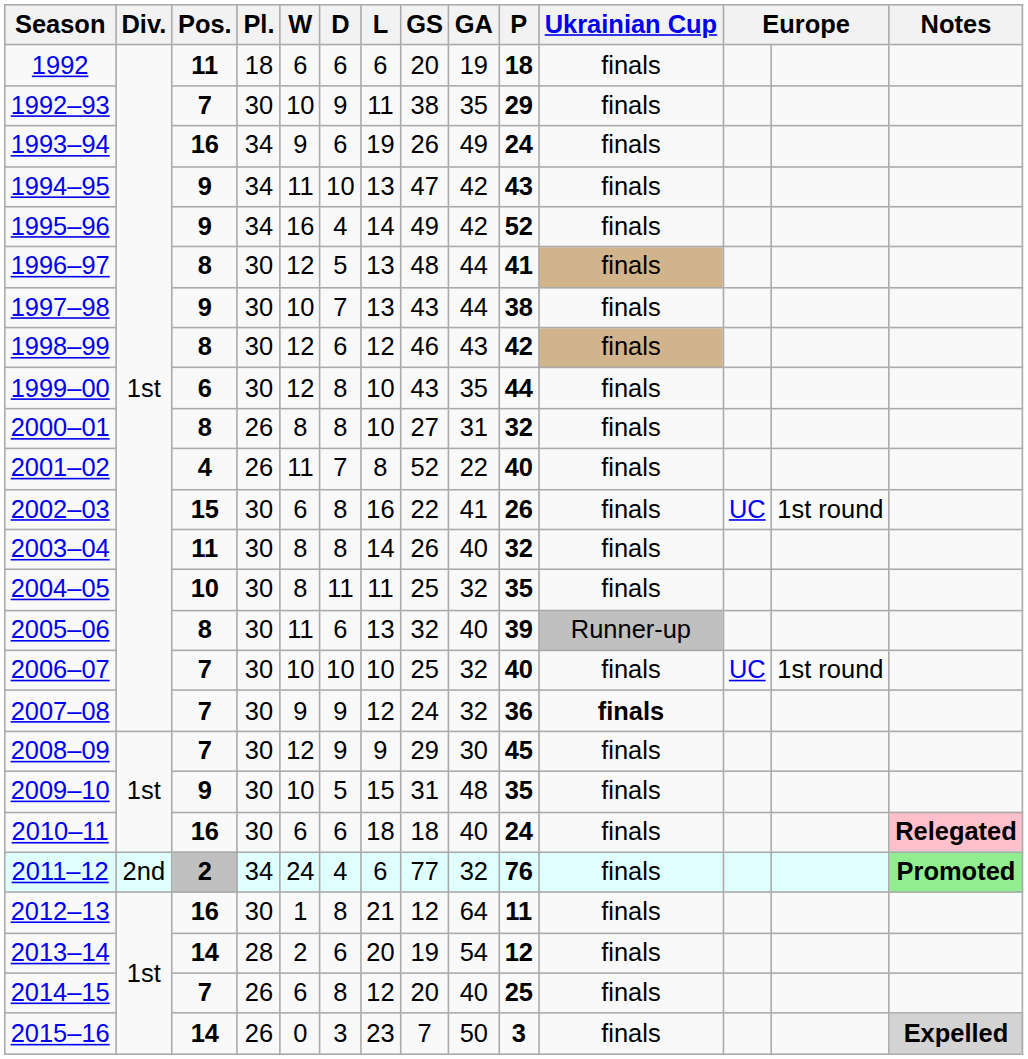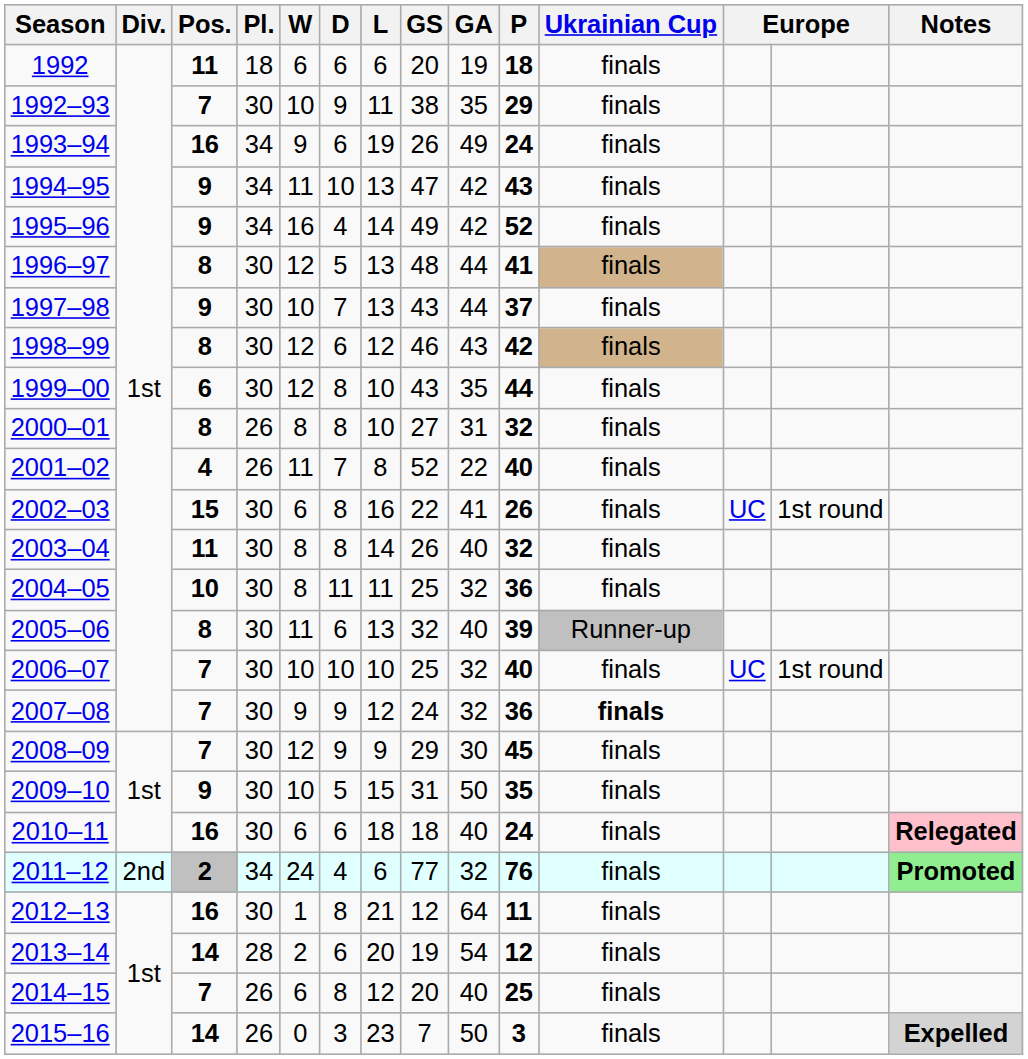 <table class="wikitable">
 <tr>
 <th>Season</th>
 <th>Div.</th>
 <th>Pos.</th>
 <th>Pl.</th>
 <th>W</th>
 <th>D</th>
 <th>L</th>
 <th>GS</th>
 <th>GA</th>
 <th>P</th>
 <th><a href='#'>Ukrainian Cup</a></th>
 <th colspan=2>Europe</th>
 <th>Notes</th>
 </tr>
 <tr>
 <td align=center><a href='#'>1992</a></td>
 <td align=center rowspan=17>1st<br></td>
 <td align=center><strong>11</strong></td>
 <td align=center>18</td>
 <td align=center>6</td>
 <td align=center>6</td>
 <td align=center>6</td>
 <td align=center>20</td>
 <td align=center>19</td>
 <td align=center><strong>18</strong></td>
 <td align=center> finals</td>
 <td align=center></td>
 <td align=center></td>
 <td align=center></td>
 </tr>
 <tr>
 <td align=center><a href='#'>1992–93</a></td>
 <td align=center><strong>7</strong></td>
 <td align=center>30</td>
 <td align=center>10</td>
 <td align=center>9</td>
 <td align=center>11</td>
 <td align=center>38</td>
 <td align=center>35</td>
 <td align=center><strong>29</strong></td>
 <td align=center> finals</td>
 <td align=center></td>
 <td align=center></td>
 <td align=center></td>
 </tr>
 <tr>
 <td align=center><a href='#'>1993–94</a></td>
 <td align=center><strong>16</strong></td>
 <td align=center>34</td>
 <td align=center>9</td>
 <td align=center>6</td>
 <td align=center>19</td>
 <td align=center>26</td>
 <td align=center>49</td>
 <td align=center><strong>24</strong></td>
 <td align=center> finals</td>
 <td align=center></td>
 <td align=center></td>
 <td align=center></td>
 </tr>
 <tr>
 <td align=center><a href='#'>1994–95</a></td>
 <td align=center><strong>9</strong></td>
 <td align=center>34</td>
 <td align=center>11</td>
 <td align=center>10</td>
 <td align=center>13</td>
 <td align=center>47</td>
 <td align=center>42</td>
 <td align=center><strong>43</strong></td>
 <td align=center> finals</td>
 <td align=center></td>
 <td align=center></td>
 <td align=center></td>
 </tr>
 <tr>
 <td align=center><a href='#'>1995–96</a></td>
 <td align=center><strong>9</strong></td>
 <td align=center>34</td>
 <td align=center>16</td>
 <td align=center>4</td>
 <td align=center>14</td>
 <td align=center>49</td>
 <td align=center>42</td>
 <td align=center><strong>52</strong></td>
 <td align=center> finals</td>
 <td align=center></td>
 <td align=center></td>
 <td align=center></td>
 </tr>
 <tr>
 <td align=center><a href='#'>1996–97</a></td>
 <td align=center><strong>8</strong></td>
 <td align=center>30</td>
 <td align=center>12</td>
 <td align=center>5</td>
 <td align=center>13</td>
 <td align=center>48</td>
 <td align=center>44</td>
 <td align=center><strong>41</strong></td>
 <td align=center bgcolor=tan> finals</td>
 <td align=center></td>
 <td align=center></td>
 <td align=center></td>
 </tr>
 <tr>
 <td align=center><a href='#'>1997–98</a></td>
 <td align=center><strong>9</strong></td>
 <td align=center>30</td>
 <td align=center>10</td>
 <td align=center>7</td>
 <td align=center>13</td>
 <td align=center>43</td>
 <td align=center>44</td>
-<td align=center><strong>38</strong></td>
+<td align=center><strong>37</strong></td>
 <td align=center> finals</td>
 <td align=center></td>
 <td align=center></td>
 <td align=center></td>
 </tr>
 <tr>
 <td align=center><a href='#'>1998–99</a></td>
 <td align=center><strong>8</strong></td>
 <td align=center>30</td>
 <td align=center>12</td>
 <td align=center>6</td>
 <td align=center>12</td>
 <td align=center>46</td>
 <td align=center>43</td>
 <td align=center><strong>42</strong></td>
 <td align=center bgcolor=tan> finals</td>
 <td align=center></td>
 <td align=center></td>
 <td align=center></td>
 </tr>
 <tr>
 <td align=center><a href='#'>1999–00</a></td>
 <td align=center><strong>6</strong></td>
 <td align=center>30</td>
 <td align=center>12</td>
 <td align=center>8</td>
 <td align=center>10</td>
 <td align=center>43</td>
 <td align=center>35</td>
 <td align=center><strong>44</strong></td>
 <td align=center> finals</td>
 <td align=center></td>
 <td align=center></td>
 <td align=center></td>
 </tr>
 <tr>
 <td align=center><a href='#'>2000–01</a></td>
 <td align=center><strong>8</strong></td>
 <td align=center>26</td>
 <td align=center>8</td>
 <td align=center>8</td>
 <td align=center>10</td>
 <td align=center>27</td>
 <td align=center>31</td>
 <td align=center><strong>32</strong></td>
 <td align=center> finals</td>
 <td align=center></td>
 <td align=center></td>
 <td align=center></td>
 </tr>
 <tr>
 <td align=center><a href='#'>2001–02</a></td>
 <td align=center><strong>4</strong></td>
 <td align=center>26</td>
 <td align=center>11</td>
 <td align=center>7</td>
 <td align=center>8</td>
 <td align=center>52</td>
 <td align=center>22</td>
 <td align=center><strong>40</strong></td>
 <td align=center> finals</td>
 <td align=center></td>
 <td align=center></td>
 <td align=center></td>
 </tr>
 <tr>
 <td align=center><a href='#'>2002–03</a></td>
 <td align=center><strong>15</strong></td>
 <td align=center>30</td>
 <td align=center>6</td>
 <td align=center>8</td>
 <td align=center>16</td>
 <td align=center>22</td>
 <td align=center>41</td>
 <td align=center><strong>26</strong></td>
 <td align=center> finals</td>
 <td align=center><a href='#'>UC</a></td>
 <td align=center>1st round</td>
 <td align=center></td>
 </tr>
 <tr>
 <td align=center><a href='#'>2003–04</a></td>
 <td align=center><strong>11</strong></td>
 <td align=center>30</td>
 <td align=center>8</td>
 <td align=center>8</td>
 <td align=center>14</td>
 <td align=center>26</td>
 <td align=center>40</td>
 <td align=center><strong>32</strong></td>
 <td align=center> finals</td>
 <td align=center></td>
 <td align=center></td>
 <td align=center></td>
 </tr>
 <tr>
 <td align=center><a href='#'>2004–05</a></td>
 <td align=center><strong>10</strong></td>
 <td align=center>30</td>
 <td align=center>8</td>
 <td align=center>11</td>
 <td align=center>11</td>
 <td align=center>25</td>
 <td align=center>32</td>
-<td align=center><strong>35</strong></td>
+<td align=center><strong>36</strong></td>
 <td align=center> finals</td>
 <td align=center></td>
 <td align=center></td>
 <td align=center></td>
 </tr>
 <tr>
 <td align=center><a href='#'>2005–06</a></td>
 <td align=center><strong>8</strong></td>
 <td align=center>30</td>
 <td align=center>11</td>
 <td align=center>6</td>
 <td align=center>13</td>
 <td align=center>32</td>
 <td align=center>40</td>
 <td align=center><strong>39</strong></td>
 <td align=center bgcolor=silver>Runner-up</td>
 <td align=center></td>
 <td align=center></td>
 <td align=center></td>
 </tr>
 <tr>
 <td align=center><a href='#'>2006–07</a></td>
 <td align=center><strong>7</strong></td>
 <td align=center>30</td>
 <td align=center>10</td>
 <td align=center>10</td>
 <td align=center>10</td>
 <td align=center>25</td>
 <td align=center>32</td>
 <td align=center><strong>40</strong></td>
 <td align=center> finals</td>
 <td align=center><a href='#'>UC</a></td>
 <td align=center>1st round</td>
 <td align=center></td>
 </tr>
 <tr>
 <td align=center><a href='#'>2007–08</a></td>
 <td align=center><strong>7</strong></td>
 <td align=center>30</td>
 <td align=center>9</td>
 <td align=center>9</td>
 <td align=center>12</td>
 <td align=center>24</td>
 <td align=center>32</td>
 <td align=center><strong>36</strong></td>
 <td align=center><strong> finals</strong></td>
 <td align=center></td>
 <td align=center></td>
 <td align=center></td>
 </tr>
 <tr>
 <td align=center><a href='#'>2008–09</a></td>
 <td align=center rowspan=3>1st<br></td>
 <td align=center><strong>7</strong></td>
 <td align=center>30</td>
 <td align=center>12</td>
 <td align=center>9</td>
 <td align=center>9</td>
 <td align=center>29</td>
 <td align=center>30</td>
 <td align=center><strong>45</strong></td>
 <td align=center> finals</td>
 <td align=center></td>
 <td align=center></td>
 <td align=center></td>
 </tr>
 <tr>
 <td align=center><a href='#'>2009–10</a></td>
 <td align=center><strong>9</strong></td>
 <td align=center>30</td>
 <td align=center>10</td>
 <td align=center>5</td>
 <td align=center>15</td>
 <td align=center>31</td>
-<td align=center>48</td>
+<td align=center>50</td>
 <td align=center><strong>35</strong></td>
 <td align=center> finals</td>
 <td align=center></td>
 <td align=center></td>
 <td align=center></td>
 </tr>
 <tr>
 <td align=center><a href='#'>2010–11</a></td>
 <td align=center><strong>16</strong></td>
 <td align=center>30</td>
 <td align=center>6</td>
 <td align=center>6</td>
 <td align=center>18</td>
 <td align=center>18</td>
 <td align=center>40</td>
 <td align=center><strong>24</strong></td>
 <td align=center> finals</td>
 <td align=center></td>
 <td align=center></td>
 <td align=center bgcolor=pink><strong>Relegated</strong></td>
 </tr>
 <tr bgcolor=LightCyan>
 <td align=center><a href='#'>2011–12</a></td>
 <td align=center>2nd<br></td>
 <td align=center bgcolor=silver><strong>2</strong></td>
 <td align=center>34</td>
 <td align=center>24</td>
 <td align=center>4</td>
 <td align=center>6</td>
 <td align=center>77</td>
 <td align=center>32</td>
 <td align=center><strong>76</strong></td>
 <td align=center> finals</td>
 <td align=center></td>
 <td align=center></td>
 <td align=center bgcolor=lightgreen><strong>Promoted</strong></td>
 </tr>
 <tr>
 <td align=center><a href='#'>2012–13</a></td>
 <td align=center rowspan=4>1st<br></td>
 <td align=center><strong>16</strong></td>
 <td align=center>30</td>
 <td align=center>1</td>
 <td align=center>8</td>
 <td align=center>21</td>
 <td align=center>12</td>
 <td align=center>64</td>
 <td align=center><strong>11</strong></td>
 <td align=center> finals</td>
 <td align=center></td>
 <td align=center></td>
 <td align=center></td>
 </tr>
 <tr>
 <td align=center><a href='#'>2013–14</a></td>
 <td align=center><strong>14</strong></td>
 <td align=center>28</td>
 <td align=center>2</td>
 <td align=center>6</td>
 <td align=center>20</td>
 <td align=center>19</td>
 <td align=center>54</td>
 <td align=center><strong>12</strong></td>
 <td align=center> finals</td>
 <td align=center></td>
 <td align=center></td>
 <td align=center></td>
 </tr>
 <tr>
 <td align=center><a href='#'>2014–15</a></td>
 <td align=center><strong>7</strong></td>
 <td align=center>26</td>
 <td align=center>6</td>
 <td align=center>8</td>
 <td align=center>12</td>
 <td align=center>20</td>
 <td align=center>40</td>
 <td align=center><strong>25</strong></td>
 <td align=center> finals</td>
 <td align=center></td>
 <td align=center></td>
 <td align=center></td>
 </tr>
 <tr>
 <td align="center"><a href='#'>2015–16</a></td>
 <td align="center"><strong>14</strong></td>
 <td align="center">26</td>
 <td align="center">0</td>
 <td align="center">3</td>
 <td align="center">23</td>
 <td align="center">7</td>
 <td align="center">50</td>
 <td align="center"><strong>3</strong></td>
 <td align="center"> finals</td>
 <td align="center"></td>
 <td align="center"></td>
 <td align="center" bgcolor=lightgrey><strong>Expelled</strong></td>
 </tr>
 </table>
